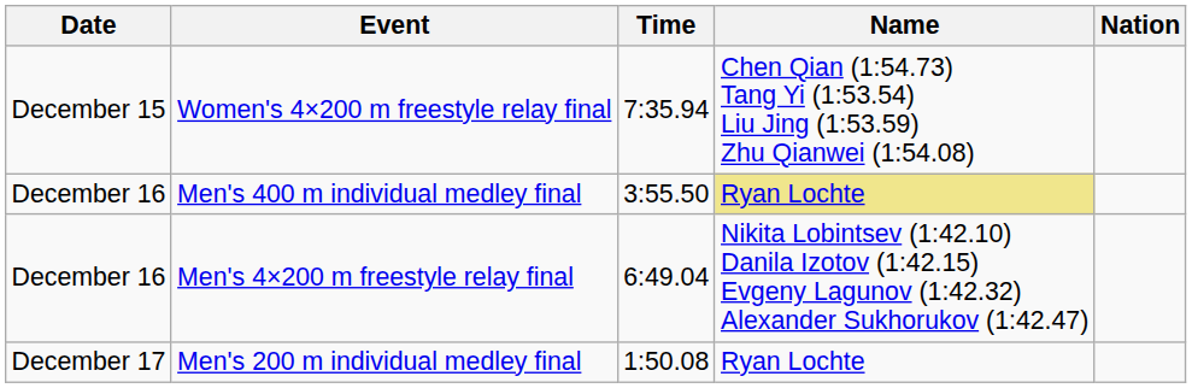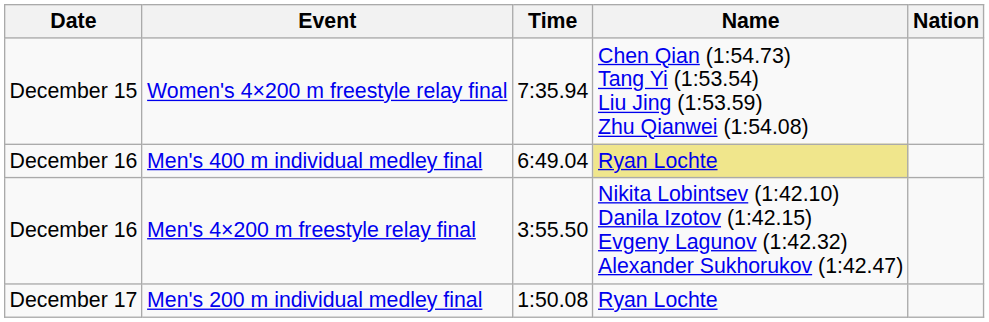 <table class="wikitable">
 <tr>
 <th>Date</th>
 <th>Event</th>
 <th>Time</th>
 <th>Name</th>
 <th>Nation</th>
 </tr>
 <tr>
 <td>December 15</td>
 <td><a href='#'>Women's 4×200 m freestyle relay final</a></td>
 <td align="right">7:35.94</td>
 <td><a href='#'>Chen Qian</a> (1:54.73)<br><a href='#'>Tang Yi</a> (1:53.54)<br><a href='#'>Liu Jing</a> (1:53.59)<br><a href='#'>Zhu Qianwei</a> (1:54.08)</td>
 <td></td>
 </tr>
 <tr>
 <td>December 16</td>
 <td><a href='#'>Men's 400 m individual medley final</a></td>
-<td align="right">3:55.50</td>
+<td align="right">6:49.04</td>
 <td style="background: khaki;"><a href='#'>Ryan Lochte</a></td>
 <td></td>
 </tr>
 <tr>
 <td>December 16</td>
 <td><a href='#'>Men's 4×200 m freestyle relay final</a></td>
-<td align="right">6:49.04</td>
+<td align="right">3:55.50</td>
 <td><a href='#'>Nikita Lobintsev</a> (1:42.10)<br><a href='#'>Danila Izotov</a> (1:42.15)<br><a href='#'>Evgeny Lagunov</a> (1:42.32)<br><a href='#'>Alexander Sukhorukov</a> (1:42.47)</td>
 <td></td>
 </tr>
 <tr>
 <td>December 17</td>
 <td><a href='#'>Men's 200 m individual medley final</a></td>
 <td align="right">1:50.08</td>
 <td><a href='#'>Ryan Lochte</a></td>
 <td></td>
 </tr>
 </table>
